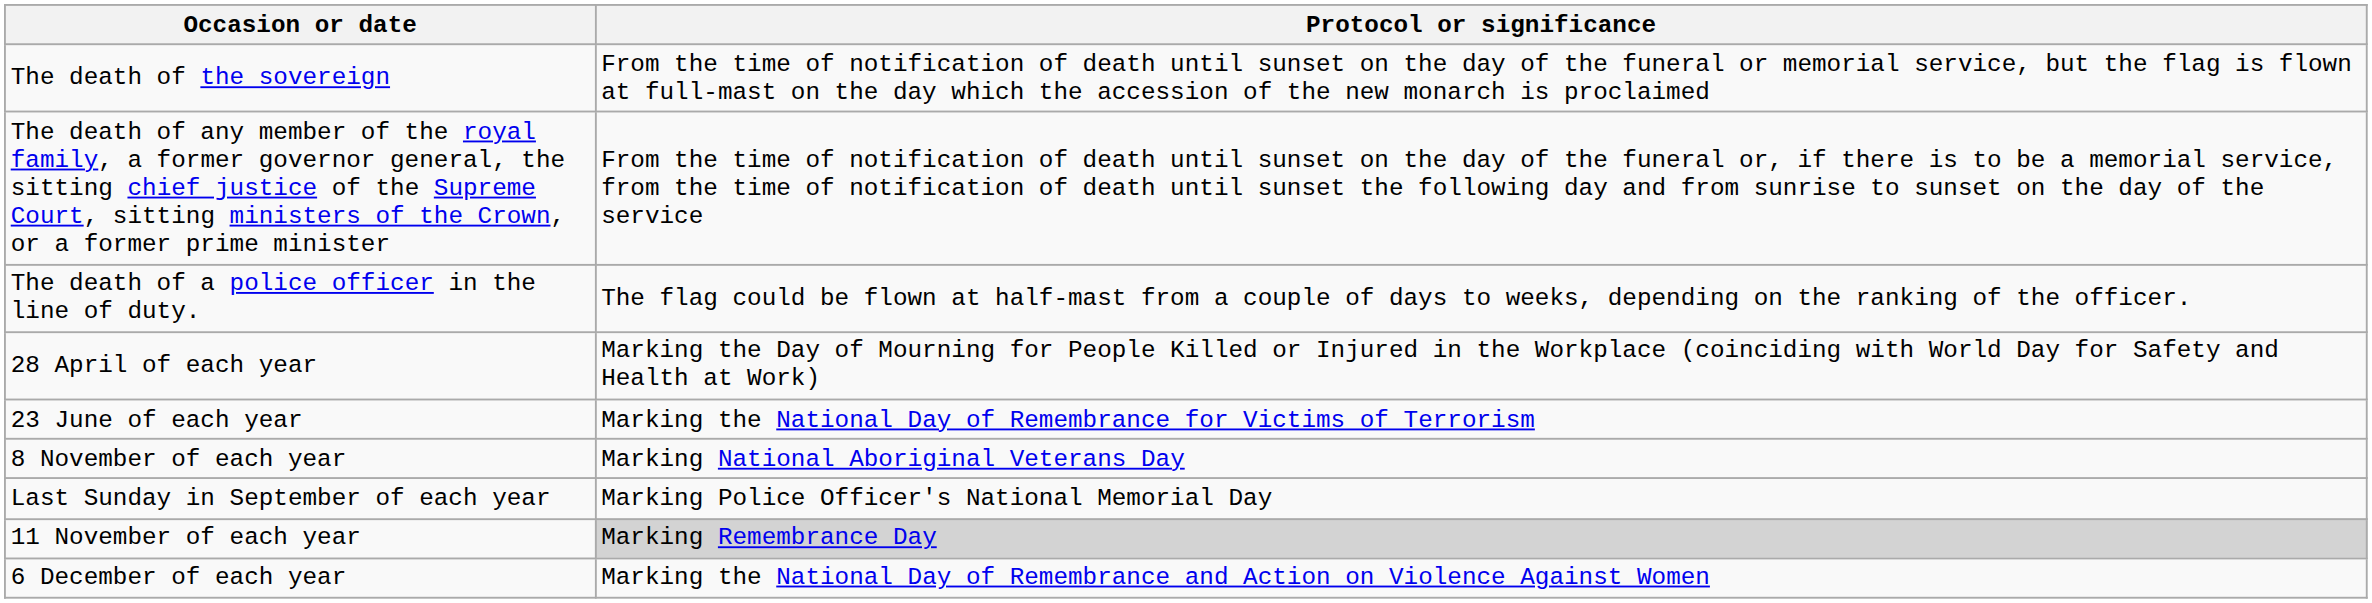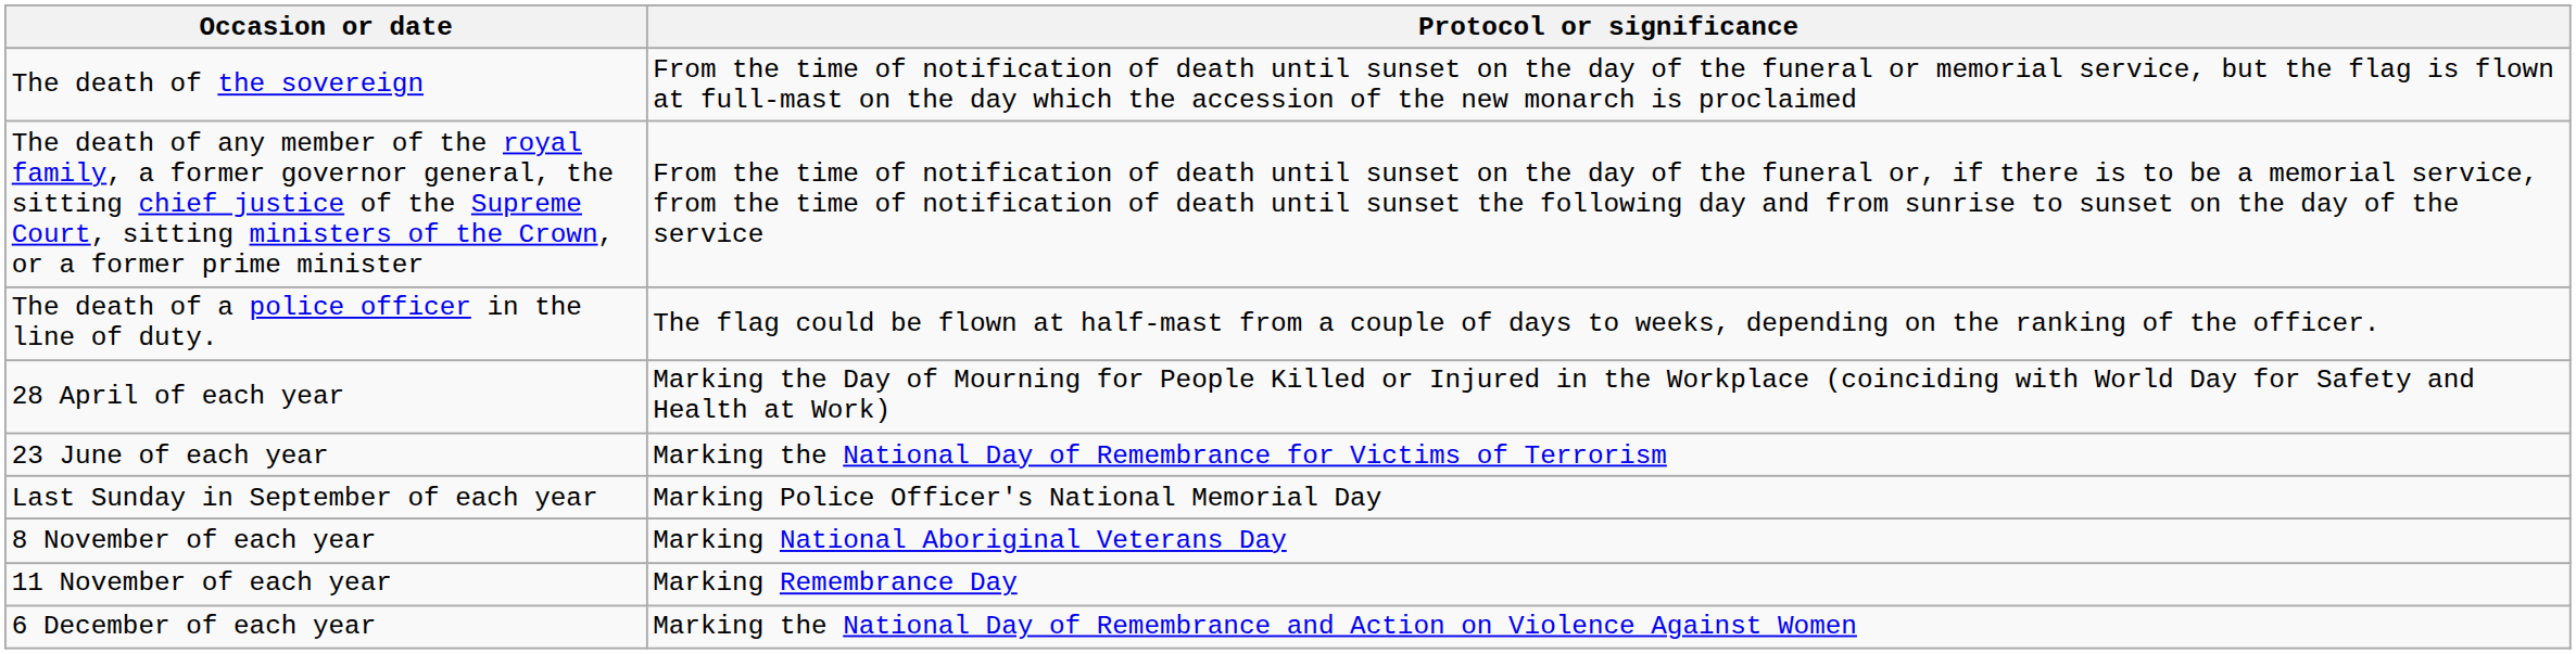 <table class="wikitable" style="width:100%">
 <tr>
 <th width= width="25%" align="left">Occasion or date</th>
 <th width="75%" align="left">Protocol or significance</th>
 </tr>
 <tr>
 <td>The death of <a href='#'>the sovereign</a></td>
 <td>From the time of notification of death until sunset on the day of the funeral or memorial service, but the flag is flown at full-mast on the day which the accession of the new monarch is proclaimed</td>
 </tr>
 <tr>
 <td>The death of any member of the <a href='#'>royal family</a>, a former governor general, the sitting <a href='#'>chief justice</a> of the <a href='#'>Supreme Court</a>, sitting <a href='#'>ministers of the Crown</a>, or a former prime minister</td>
 <td>From the time of notification of death until sunset on the day of the funeral or, if there is to be a memorial service, from the time of notification of death until sunset the following day and from sunrise to sunset on the day of the service</td>
 </tr>
 <tr>
 <td>The death of a <a href='#'>police officer</a> in the line of duty.</td>
 <td>The flag could be flown at half-mast from a couple of days to weeks, depending on the ranking of the officer.</td>
 </tr>
 <tr>
 <td>28 April of each year</td>
 <td>Marking the Day of Mourning for People Killed or Injured in the Workplace (coinciding with World Day for Safety and Health at Work)</td>
 </tr>
 <tr>
 <td>23 June of each year</td>
 <td>Marking the <a href='#'>National Day of Remembrance for Victims of Terrorism</a></td>
 </tr>
 <tr>
+<td>Last Sunday in September of each year</td>
+<td>Marking Police Officer's National Memorial Day</td>
+</tr>
+<tr>
 <td>8 November of each year</td>
 <td>Marking <a href='#'>National Aboriginal Veterans Day</a></td>
 </tr>
 <tr>
-<td>Last Sunday in September of each year</td>
-<td>Marking Police Officer's National Memorial Day</td>
-</tr>
-<tr>
 <td>11 November of each year</td>
-<td style="background: lightgrey;">Marking <a href='#'>Remembrance Day</a></td>
+<td>Marking <a href='#'>Remembrance Day</a></td>
 </tr>
 <tr>
 <td>6 December of each year</td>
 <td>Marking the <a href='#'>National Day of Remembrance and Action on Violence Against Women</a></td>
 </tr>
 </table>
